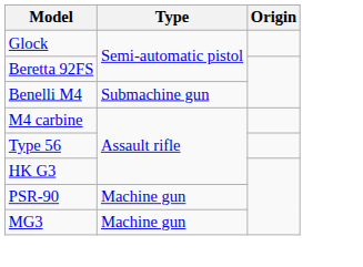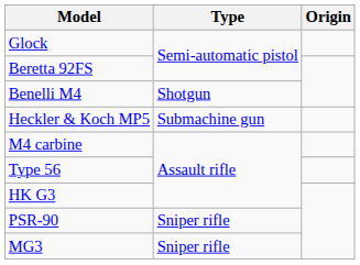 <table class="wikitable">
 <tr>
 <th>Model</th>
 <th>Type</th>
 <th>Origin</th>
 </tr>
 <tr>
 <td><a href='#'>Glock</a></td>
 <td rowspan="2"><a href='#'>Semi-automatic pistol</a></td>
 <td></td>
 </tr>
 <tr>
 <td><a href='#'>Beretta 92FS</a></td>
 <td rowspan="2"></td>
 </tr>
 <tr>
 <td><a href='#'>Benelli M4</a></td>
+<td><a href='#'>Shotgun</a></td>
+</tr>
+<tr>
+<td><a href='#'>Heckler & Koch MP5</a></td>
 <td><a href='#'>Submachine gun</a></td>
+<td></td>
 </tr>
 <tr>
 <td><a href='#'>M4 carbine</a></td>
 <td rowspan="3"><a href='#'>Assault rifle</a></td>
 <td></td>
 </tr>
 <tr>
 <td><a href='#'>Type 56</a></td>
 <td></td>
 </tr>
 <tr>
 <td><a href='#'>HK G3</a></td>
 <td rowspan="3"></td>
 </tr>
 <tr>
 <td><a href='#'>PSR-90</a></td>
-<td><a href='#'>Machine gun</a></td>
+<td><a href='#'>Sniper rifle</a></td>
 </tr>
 <tr>
 <td><a href='#'>MG3</a></td>
-<td><a href='#'>Machine gun</a></td>
+<td><a href='#'>Sniper rifle</a></td>
 </tr>
 </table>
